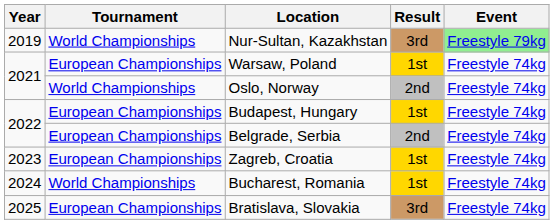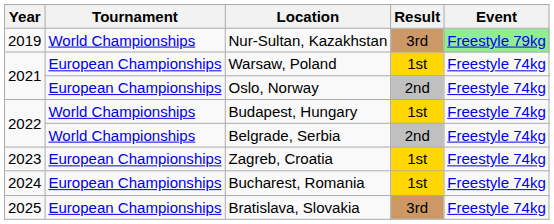 <table class="wikitable" style="font-size:95%;">
 <tr>
 <th>Year</th>
 <th>Tournament</th>
 <th>Location</th>
 <th>Result</th>
 <th>Event</th>
 </tr>
 <tr>
 <td>2019</td>
 <td><a href='#'>World Championships</a></td>
 <td>Nur-Sultan, Kazakhstan</td>
 <td align="center" bgcolor="cc9966">3rd</td>
 <td style="background: lightgreen;"><a href='#'>Freestyle 79kg</a></td>
 </tr>
 <tr>
 <td rowspan=2>2021</td>
 <td><a href='#'>European Championships</a></td>
 <td>Warsaw, Poland</td>
 <td align="center" bgcolor="gold">1st</td>
 <td><a href='#'>Freestyle 74kg</a></td>
 </tr>
 <tr>
-<td><a href='#'>World Championships</a></td>
+<td><a href='#'>European Championships</a></td>
 <td>Oslo, Norway</td>
 <td align="center" bgcolor="silver">2nd</td>
 <td><a href='#'>Freestyle 74kg</a></td>
 </tr>
 <tr>
 <td rowspan=2>2022</td>
-<td><a href='#'>European Championships</a></td>
+<td><a href='#'>World Championships</a></td>
 <td>Budapest, Hungary</td>
 <td align="center" bgcolor="gold">1st</td>
 <td><a href='#'>Freestyle 74kg</a></td>
 </tr>
 <tr>
-<td><a href='#'>European Championships</a></td>
+<td><a href='#'>World Championships</a></td>
 <td>Belgrade, Serbia</td>
 <td align="center" bgcolor="silver">2nd</td>
 <td><a href='#'>Freestyle 74kg</a></td>
 </tr>
 <tr>
 <td>2023</td>
 <td><a href='#'>European Championships</a></td>
 <td>Zagreb, Croatia</td>
 <td align="center" bgcolor="gold">1st</td>
 <td><a href='#'>Freestyle 74kg</a></td>
 </tr>
 <tr>
 <td>2024</td>
-<td><a href='#'>World Championships</a></td>
+<td><a href='#'>European Championships</a></td>
 <td>Bucharest, Romania</td>
 <td align="center" bgcolor="gold">1st</td>
 <td><a href='#'>Freestyle 74kg</a></td>
 </tr>
 <tr>
 <td>2025</td>
 <td><a href='#'>European Championships</a></td>
 <td>Bratislava, Slovakia</td>
 <td align="center" bgcolor="cc9966">3rd</td>
 <td><a href='#'>Freestyle 74kg</a></td>
 </tr>
 </table>
